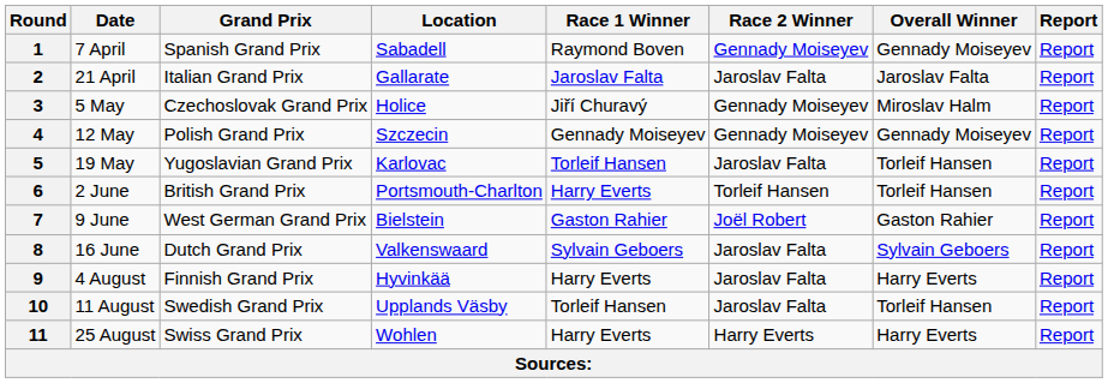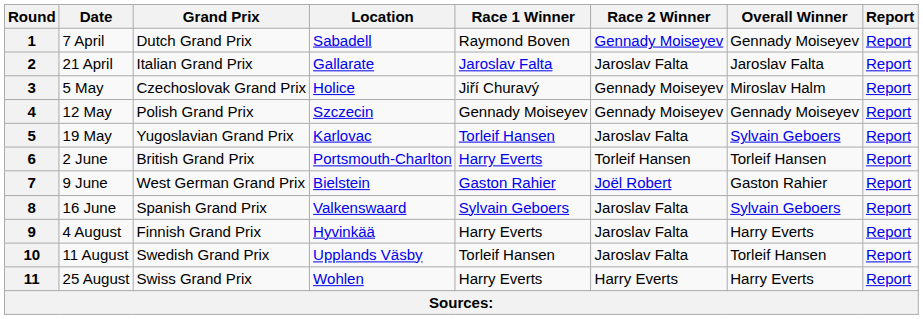 <table class="wikitable" style="font-size: 95%;">
 <tr>
 <th align=center>Round</th>
 <th align=center>Date</th>
 <th align=center>Grand Prix</th>
 <th align=center>Location</th>
 <th align=center>Race 1 Winner</th>
 <th align=center>Race 2 Winner</th>
 <th align=center>Overall Winner</th>
 <th align=center>Report</th>
 </tr>
 <tr>
 <th>1</th>
 <td>7 April</td>
-<td> Spanish Grand Prix</td>
+<td> Dutch Grand Prix</td>
 <td><a href='#'>Sabadell</a></td>
 <td> Raymond Boven</td>
 <td> <a href='#'>Gennady Moiseyev</a></td>
 <td> Gennady Moiseyev</td>
 <td><a href='#'>Report</a></td>
 </tr>
 <tr>
 <th>2</th>
 <td>21 April</td>
 <td> Italian Grand Prix</td>
 <td><a href='#'>Gallarate</a></td>
 <td> <a href='#'>Jaroslav Falta</a></td>
 <td> Jaroslav Falta</td>
 <td> Jaroslav Falta</td>
 <td><a href='#'>Report</a></td>
 </tr>
 <tr>
 <th>3</th>
 <td>5 May</td>
 <td> Czechoslovak Grand Prix</td>
 <td><a href='#'>Holice</a></td>
 <td> Jiří Churavý</td>
 <td> Gennady Moiseyev</td>
 <td> Miroslav Halm</td>
 <td><a href='#'>Report</a></td>
 </tr>
 <tr>
 <th>4</th>
 <td>12 May</td>
 <td> Polish Grand Prix</td>
 <td><a href='#'>Szczecin</a></td>
 <td> Gennady Moiseyev</td>
 <td> Gennady Moiseyev</td>
 <td> Gennady Moiseyev</td>
 <td><a href='#'>Report</a></td>
 </tr>
 <tr>
 <th>5</th>
 <td>19 May</td>
 <td> Yugoslavian Grand Prix</td>
 <td><a href='#'>Karlovac</a></td>
 <td> <a href='#'>Torleif Hansen</a></td>
 <td> Jaroslav Falta</td>
-<td> Torleif Hansen</td>
+<td> <a href='#'>Sylvain Geboers</a></td>
 <td><a href='#'>Report</a></td>
 </tr>
 <tr>
 <th>6</th>
 <td>2 June</td>
 <td> British Grand Prix</td>
 <td><a href='#'>Portsmouth-Charlton</a></td>
 <td> <a href='#'>Harry Everts</a></td>
 <td> Torleif Hansen</td>
 <td> Torleif Hansen</td>
 <td><a href='#'>Report</a></td>
 </tr>
 <tr>
 <th>7</th>
 <td>9 June</td>
 <td> West German Grand Prix</td>
 <td><a href='#'>Bielstein</a></td>
 <td> <a href='#'>Gaston Rahier</a></td>
 <td> <a href='#'>Joël Robert</a></td>
 <td> Gaston Rahier</td>
 <td><a href='#'>Report</a></td>
 </tr>
 <tr>
 <th>8</th>
 <td>16 June</td>
-<td> Dutch Grand Prix</td>
+<td> Spanish Grand Prix</td>
 <td><a href='#'>Valkenswaard</a></td>
 <td> <a href='#'>Sylvain Geboers</a></td>
 <td> Jaroslav Falta</td>
 <td> <a href='#'>Sylvain Geboers</a></td>
 <td><a href='#'>Report</a></td>
 </tr>
 <tr>
 <th>9</th>
 <td>4 August</td>
 <td> Finnish Grand Prix</td>
 <td><a href='#'>Hyvinkää</a></td>
 <td> Harry Everts</td>
 <td> Jaroslav Falta</td>
 <td> Harry Everts</td>
 <td><a href='#'>Report</a></td>
 </tr>
 <tr>
 <th>10</th>
 <td>11 August</td>
 <td> Swedish Grand Prix</td>
 <td><a href='#'>Upplands Väsby</a></td>
 <td> Torleif Hansen</td>
 <td> Jaroslav Falta</td>
 <td> Torleif Hansen</td>
 <td><a href='#'>Report</a></td>
 </tr>
 <tr>
 <th>11</th>
 <td>25 August</td>
 <td> Swiss Grand Prix</td>
 <td><a href='#'>Wohlen</a></td>
 <td> Harry Everts</td>
 <td> Harry Everts</td>
 <td> Harry Everts</td>
 <td><a href='#'>Report</a></td>
 </tr>
 <tr>
 <th colspan=8>Sources:</th>
 </tr>
 </table>
